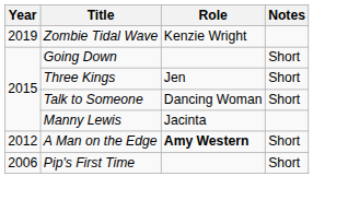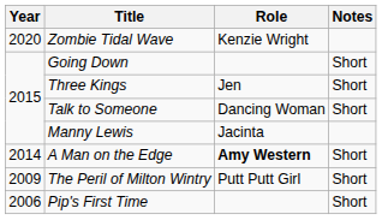 <table class="wikitable sortable">
 <tr>
 <th>Year</th>
 <th>Title</th>
 <th>Role</th>
 <th>Notes</th>
 </tr>
 <tr>
-<td>2019</td>
+<td>2020</td>
 <td><em>Zombie Tidal Wave</em></td>
 <td>Kenzie Wright</td>
 <td></td>
 </tr>
 <tr>
 <td rowspan="4">2015</td>
 <td><em>Going Down</em></td>
 <td></td>
 <td>Short</td>
 </tr>
 <tr>
 <td><em>Three Kings</em></td>
 <td>Jen</td>
 <td>Short</td>
 </tr>
 <tr>
 <td><em>Talk to Someone</em></td>
 <td>Dancing Woman</td>
 <td>Short</td>
 </tr>
 <tr>
 <td><em>Manny Lewis</em></td>
 <td>Jacinta</td>
 <td></td>
 </tr>
 <tr>
-<td>2012</td>
+<td>2014</td>
 <td><em>A Man on the Edge</em></td>
 <td><strong>Amy Western</strong></td>
+<td>Short</td>
+</tr>
+<tr>
+<td>2009</td>
+<td><em>The Peril of Milton Wintry</em></td>
+<td>Putt Putt Girl</td>
 <td>Short</td>
 </tr>
 <tr>
 <td>2006</td>
 <td><em>Pip's First Time</em></td>
 <td></td>
 <td>Short</td>
 </tr>
 </table>
